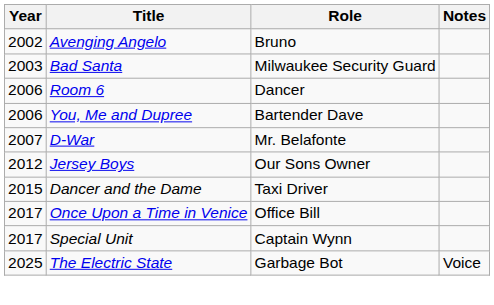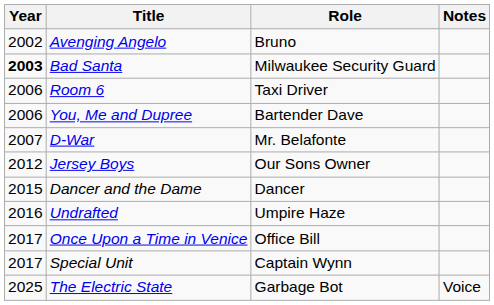 <table class="wikitable sortable">
 <tr>
 <th>Year</th>
 <th>Title</th>
 <th>Role</th>
 <th>Notes</th>
 </tr>
 <tr>
 <td>2002</td>
 <td><em><a href='#'>Avenging Angelo</a></em></td>
 <td>Bruno</td>
 <td></td>
 </tr>
 <tr>
-<td>2003</td>
+<td><strong>2003</strong></td>
 <td><em><a href='#'>Bad Santa</a></em></td>
 <td>Milwaukee Security Guard</td>
 <td></td>
 </tr>
 <tr>
 <td>2006</td>
 <td><em><a href='#'>Room 6</a></em></td>
-<td>Dancer</td>
+<td>Taxi Driver</td>
 <td></td>
 </tr>
 <tr>
 <td>2006</td>
 <td><em><a href='#'>You, Me and Dupree</a></em></td>
 <td>Bartender Dave</td>
 <td></td>
 </tr>
 <tr>
 <td>2007</td>
 <td><em><a href='#'>D-War</a></em></td>
 <td>Mr. Belafonte</td>
 <td></td>
 </tr>
 <tr>
 <td>2012</td>
 <td><em><a href='#'>Jersey Boys</a></em></td>
 <td>Our Sons Owner</td>
 <td></td>
 </tr>
 <tr>
 <td>2015</td>
 <td><em>Dancer and the Dame</em></td>
-<td>Taxi Driver</td>
+<td>Dancer</td>
+<td></td>
+</tr>
+<tr>
+<td>2016</td>
+<td><em><a href='#'>Undrafted</a></em></td>
+<td>Umpire Haze</td>
 <td></td>
 </tr>
 <tr>
 <td>2017</td>
 <td><em><a href='#'>Once Upon a Time in Venice</a></em></td>
 <td>Office Bill</td>
 <td></td>
 </tr>
 <tr>
 <td>2017</td>
 <td><em>Special Unit</em></td>
 <td>Captain Wynn</td>
 <td></td>
 </tr>
 <tr>
 <td>2025</td>
 <td><em><a href='#'>The Electric State</a></em></td>
 <td>Garbage Bot</td>
 <td>Voice</td>
 </tr>
 </table>
